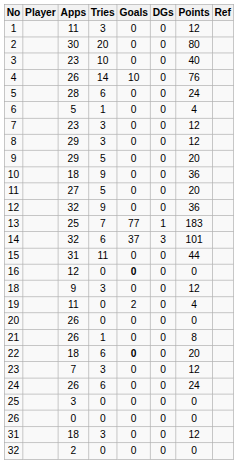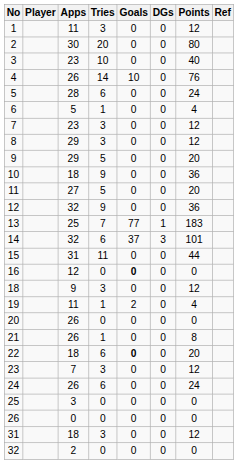 <table class="wikitable sortable" style="text-align:center;">
 <tr>
 <th><strong>No</strong></th>
 <th><strong>Player</strong></th>
 <th><strong>Apps</strong></th>
 <th><strong>Tries</strong></th>
 <th><strong>Goals</strong></th>
 <th><strong>DGs</strong></th>
 <th><strong>Points</strong></th>
 <th class=unsortable><strong>Ref</strong></th>
 </tr>
 <tr>
 <td>1</td>
 <td align=left></td>
 <td>11</td>
 <td>3</td>
 <td>0</td>
 <td>0</td>
 <td>12</td>
 <td></td>
 </tr>
 <tr>
 <td>2</td>
 <td align=left></td>
 <td>30</td>
 <td>20</td>
 <td>0</td>
 <td>0</td>
 <td>80</td>
 <td></td>
 </tr>
 <tr>
 <td>3</td>
 <td align=left></td>
 <td>23</td>
 <td>10</td>
 <td>0</td>
 <td>0</td>
 <td>40</td>
 <td></td>
 </tr>
 <tr>
 <td>4</td>
 <td align=left></td>
 <td>26</td>
 <td>14</td>
 <td>10</td>
 <td>0</td>
 <td>76</td>
 <td></td>
 </tr>
 <tr>
 <td>5</td>
 <td align=left></td>
 <td>28</td>
 <td>6</td>
 <td>0</td>
 <td>0</td>
 <td>24</td>
 <td></td>
 </tr>
 <tr>
 <td>6</td>
 <td align=left></td>
 <td>5</td>
 <td>1</td>
 <td>0</td>
 <td>0</td>
 <td>4</td>
 <td></td>
 </tr>
 <tr>
 <td>7</td>
 <td align=left></td>
 <td>23</td>
 <td>3</td>
 <td>0</td>
 <td>0</td>
 <td>12</td>
 <td></td>
 </tr>
 <tr>
 <td>8</td>
 <td align=left></td>
 <td>29</td>
 <td>3</td>
 <td>0</td>
 <td>0</td>
 <td>12</td>
 <td></td>
 </tr>
 <tr>
 <td>9</td>
 <td align=left></td>
 <td>29</td>
 <td>5</td>
 <td>0</td>
 <td>0</td>
 <td>20</td>
 <td> </td>
 </tr>
 <tr>
 <td>10</td>
 <td align=left></td>
 <td>18</td>
 <td>9</td>
 <td>0</td>
 <td>0</td>
 <td>36</td>
 <td></td>
 </tr>
 <tr>
 <td>11</td>
 <td align=left></td>
 <td>27</td>
 <td>5</td>
 <td>0</td>
 <td>0</td>
 <td>20</td>
 <td></td>
 </tr>
 <tr>
 <td>12</td>
 <td align=left></td>
 <td>32</td>
 <td>9</td>
 <td>0</td>
 <td>0</td>
 <td>36</td>
 <td></td>
 </tr>
 <tr>
 <td>13</td>
 <td align=left></td>
 <td>25</td>
 <td>7</td>
 <td>77</td>
 <td>1</td>
 <td>183</td>
 <td></td>
 </tr>
 <tr>
 <td>14</td>
 <td align=left></td>
 <td>32</td>
 <td>6</td>
 <td>37</td>
 <td>3</td>
 <td>101</td>
 <td></td>
 </tr>
 <tr>
 <td>15</td>
 <td align=left></td>
 <td>31</td>
 <td>11</td>
 <td>0</td>
 <td>0</td>
 <td>44</td>
 <td></td>
 </tr>
 <tr>
 <td>16</td>
 <td align=left></td>
 <td>12</td>
 <td>0</td>
 <td><strong>0</strong></td>
 <td>0</td>
 <td>0</td>
 <td></td>
 </tr>
 <tr>
 <td>18</td>
 <td align=left></td>
 <td>9</td>
 <td>3</td>
 <td>0</td>
 <td>0</td>
 <td>12</td>
 <td></td>
 </tr>
 <tr>
 <td>19</td>
 <td align=left></td>
 <td>11</td>
-<td>0</td>
+<td>1</td>
 <td>2</td>
 <td>0</td>
 <td>4</td>
 <td></td>
 </tr>
 <tr>
 <td>20</td>
 <td align=left></td>
 <td>26</td>
 <td>0</td>
 <td>0</td>
 <td>0</td>
 <td>0</td>
 <td></td>
 </tr>
 <tr>
 <td>21</td>
 <td align=left></td>
 <td>26</td>
 <td>1</td>
 <td>0</td>
 <td>0</td>
 <td>8</td>
 <td> </td>
 </tr>
 <tr>
 <td>22</td>
 <td align=left></td>
 <td>18</td>
 <td>6</td>
 <td><strong>0</strong></td>
 <td>0</td>
 <td>20</td>
 <td></td>
 </tr>
 <tr>
 <td>23</td>
 <td align=left></td>
 <td>7</td>
 <td>3</td>
 <td>0</td>
 <td>0</td>
 <td>12</td>
 <td></td>
 </tr>
 <tr>
 <td>24</td>
 <td align=left></td>
 <td>26</td>
 <td>6</td>
 <td>0</td>
 <td>0</td>
 <td>24</td>
 <td></td>
 </tr>
 <tr>
 <td>25</td>
 <td align=left></td>
 <td>3</td>
 <td>0</td>
 <td>0</td>
 <td>0</td>
 <td>0</td>
 <td></td>
 </tr>
 <tr>
 <td>26</td>
 <td align=left></td>
 <td>0</td>
 <td>0</td>
 <td>0</td>
 <td>0</td>
 <td>0</td>
 <td></td>
 </tr>
 <tr>
 <td>31</td>
 <td align=left></td>
 <td>18</td>
 <td>3</td>
 <td>0</td>
 <td>0</td>
 <td>12</td>
 <td></td>
 </tr>
 <tr>
 <td>32</td>
 <td align=left></td>
 <td>2</td>
 <td>0</td>
 <td>0</td>
 <td>0</td>
 <td>0</td>
 <td></td>
 </tr>
 </table>
